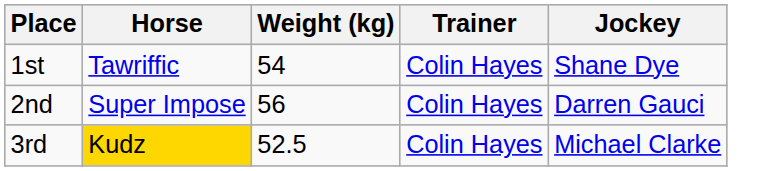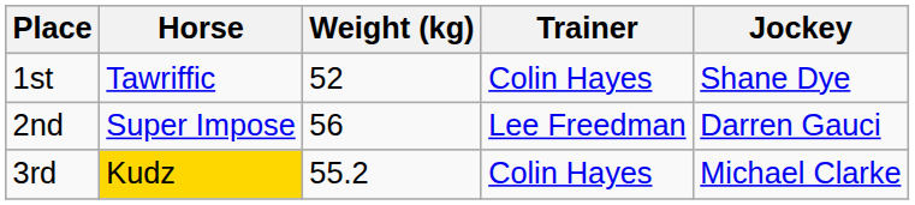 <table class="wikitable sortable">
 <tr>
 <th>Place</th>
 <th>Horse</th>
 <th>Weight (kg)</th>
 <th>Trainer</th>
 <th>Jockey</th>
 </tr>
 <tr>
 <td>1st</td>
 <td><a href='#'>Tawriffic</a></td>
-<td>54</td>
+<td>52</td>
 <td><a href='#'>Colin Hayes</a></td>
 <td><a href='#'>Shane Dye</a></td>
 </tr>
 <tr>
 <td>2nd</td>
 <td><a href='#'>Super Impose</a></td>
 <td>56</td>
-<td><a href='#'>Colin Hayes</a></td>
+<td><a href='#'>Lee Freedman</a></td>
 <td><a href='#'>Darren Gauci</a></td>
 </tr>
 <tr>
 <td>3rd</td>
 <td style="background: gold;">Kudz</td>
-<td>52.5</td>
+<td>55.2</td>
 <td><a href='#'>Colin Hayes</a></td>
 <td><a href='#'>Michael Clarke</a></td>
 </tr>
 </table>
